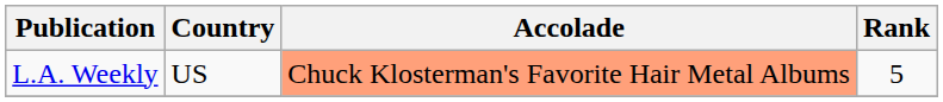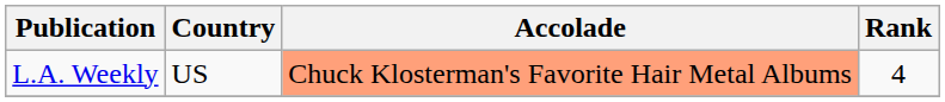 <table class="wikitable">
 <tr>
 <th>Publication</th>
 <th>Country</th>
 <th>Accolade</th>
 <th>Rank</th>
 </tr>
 <tr>
 <td><a href='#'>L.A. Weekly</a></td>
 <td>US</td>
 <td style="background: lightsalmon;">Chuck Klosterman's Favorite Hair Metal Albums</td>
-<td align="center">5</td>
+<td align="center">4</td>
 </tr>
 <tr>
 </tr>
 </table>
